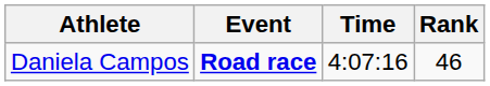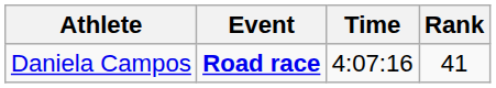 <table class=wikitable style=font-size:95%;text-align:center>
 <tr>
 <th>Athlete</th>
 <th>Event</th>
 <th>Time</th>
 <th>Rank</th>
 </tr>
 <tr align=center>
 <td align=left><a href='#'>Daniela Campos</a></td>
 <td align=center><strong><a href='#'>Road race</a></strong></td>
 <td>4:07:16</td>
-<td>46</td>
+<td>41</td>
 </tr>
 </table>
